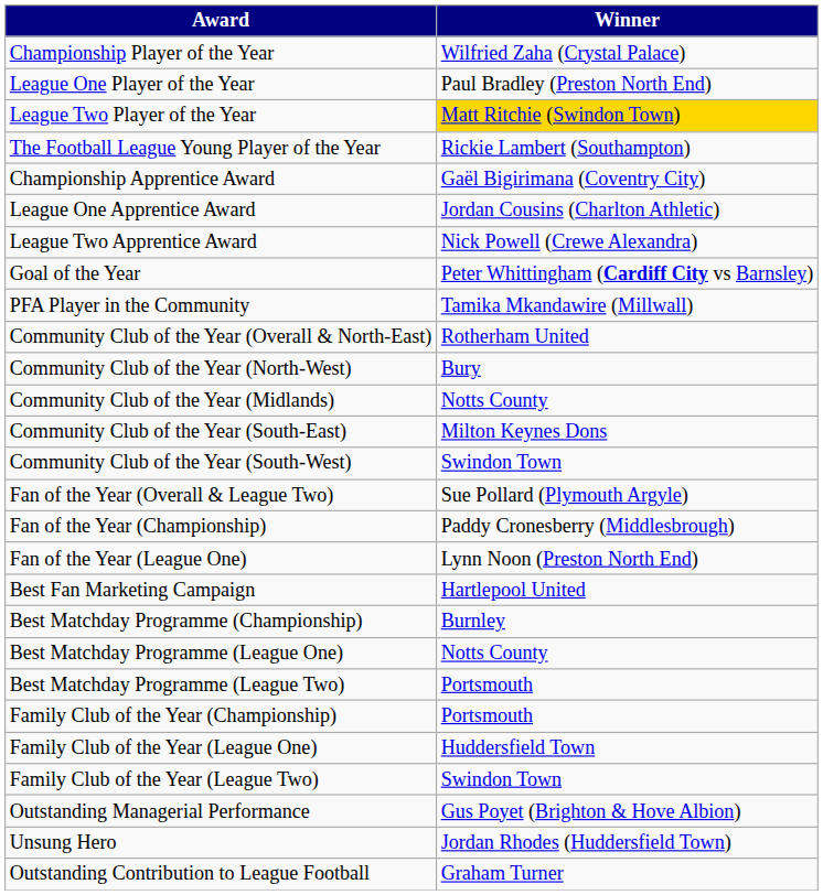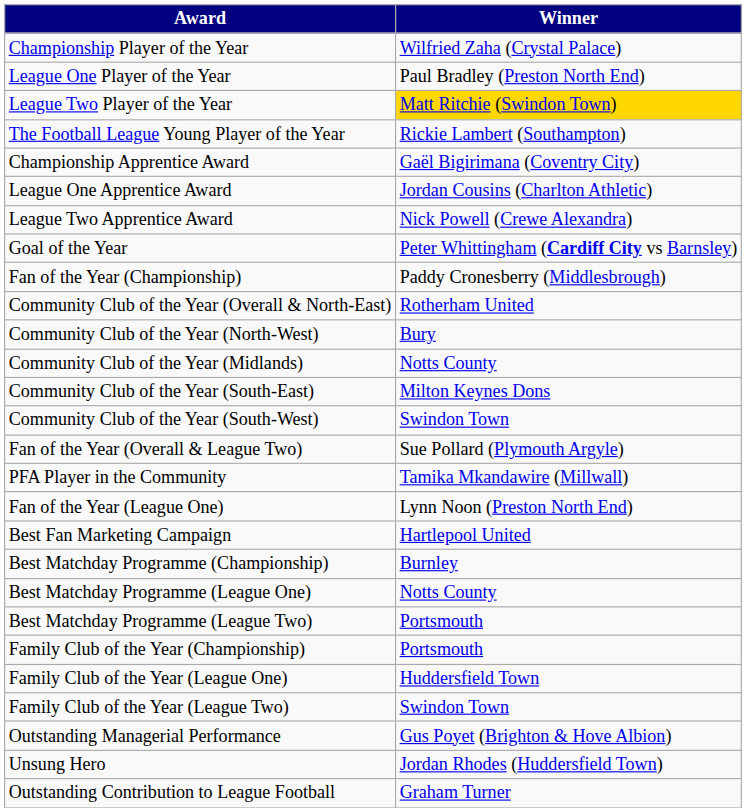 <table class="wikitable">
 <tr>
 <th style="background-color: navy; color: white;">Award</th>
 <th style="background-color: navy; color: white;">Winner</th>
 </tr>
 <tr>
 <td><a href='#'>Championship</a> Player of the Year</td>
 <td><a href='#'>Wilfried Zaha</a> (<a href='#'>Crystal Palace</a>)</td>
 </tr>
 <tr>
 <td><a href='#'>League One</a> Player of the Year</td>
 <td>Paul Bradley (<a href='#'>Preston North End</a>)</td>
 </tr>
 <tr>
 <td><a href='#'>League Two</a> Player of the Year</td>
 <td style="background: gold;"><a href='#'>Matt Ritchie</a> (<a href='#'>Swindon Town</a>)</td>
 </tr>
 <tr>
 <td><a href='#'>The Football League</a> Young Player of the Year</td>
 <td><a href='#'>Rickie Lambert</a> (<a href='#'>Southampton</a>)</td>
 </tr>
 <tr>
 <td>Championship Apprentice Award</td>
 <td><a href='#'>Gaël Bigirimana</a> (<a href='#'>Coventry City</a>)</td>
 </tr>
 <tr>
 <td>League One Apprentice Award</td>
 <td><a href='#'>Jordan Cousins</a> (<a href='#'>Charlton Athletic</a>)</td>
 </tr>
 <tr>
 <td>League Two Apprentice Award</td>
 <td><a href='#'>Nick Powell</a> (<a href='#'>Crewe Alexandra</a>)</td>
 </tr>
 <tr>
 <td>Goal of the Year</td>
 <td><a href='#'>Peter Whittingham</a> (<strong><a href='#'>Cardiff City</a></strong> vs <a href='#'>Barnsley</a>)</td>
 </tr>
 <tr>
-<td>PFA Player in the Community</td>
-<td><a href='#'>Tamika Mkandawire</a> (<a href='#'>Millwall</a>)</td>
+<td>Fan of the Year (Championship)</td>
+<td>Paddy Cronesberry (<a href='#'>Middlesbrough</a>)</td>
 </tr>
 <tr>
 <td>Community Club of the Year (Overall & North-East)</td>
 <td><a href='#'>Rotherham United</a></td>
 </tr>
 <tr>
 <td>Community Club of the Year (North-West)</td>
 <td><a href='#'>Bury</a></td>
 </tr>
 <tr>
 <td>Community Club of the Year (Midlands)</td>
 <td><a href='#'>Notts County</a></td>
 </tr>
 <tr>
 <td>Community Club of the Year (South-East)</td>
 <td><a href='#'>Milton Keynes Dons</a></td>
 </tr>
 <tr>
 <td>Community Club of the Year (South-West)</td>
 <td><a href='#'>Swindon Town</a></td>
 </tr>
 <tr>
 <td>Fan of the Year (Overall & League Two)</td>
 <td>Sue Pollard (<a href='#'>Plymouth Argyle</a>)</td>
 </tr>
 <tr>
-<td>Fan of the Year (Championship)</td>
-<td>Paddy Cronesberry (<a href='#'>Middlesbrough</a>)</td>
+<td>PFA Player in the Community</td>
+<td><a href='#'>Tamika Mkandawire</a> (<a href='#'>Millwall</a>)</td>
 </tr>
 <tr>
 <td>Fan of the Year (League One)</td>
 <td>Lynn Noon (<a href='#'>Preston North End</a>)</td>
 </tr>
 <tr>
 <td>Best Fan Marketing Campaign</td>
 <td><a href='#'>Hartlepool United</a></td>
 </tr>
 <tr>
 <td>Best Matchday Programme (Championship)</td>
 <td><a href='#'>Burnley</a></td>
 </tr>
 <tr>
 <td>Best Matchday Programme (League One)</td>
 <td><a href='#'>Notts County</a></td>
 </tr>
 <tr>
 <td>Best Matchday Programme (League Two)</td>
 <td><a href='#'>Portsmouth</a></td>
 </tr>
 <tr>
 <td>Family Club of the Year (Championship)</td>
 <td><a href='#'>Portsmouth</a></td>
 </tr>
 <tr>
 <td>Family Club of the Year (League One)</td>
 <td><a href='#'>Huddersfield Town</a></td>
 </tr>
 <tr>
 <td>Family Club of the Year (League Two)</td>
 <td><a href='#'>Swindon Town</a></td>
 </tr>
 <tr>
 <td>Outstanding Managerial Performance</td>
 <td><a href='#'>Gus Poyet</a> (<a href='#'>Brighton & Hove Albion</a>)</td>
 </tr>
 <tr>
 <td>Unsung Hero</td>
 <td><a href='#'>Jordan Rhodes</a> (<a href='#'>Huddersfield Town</a>)</td>
 </tr>
 <tr>
 <td>Outstanding Contribution to League Football</td>
 <td><a href='#'>Graham Turner</a></td>
 </tr>
 </table>
